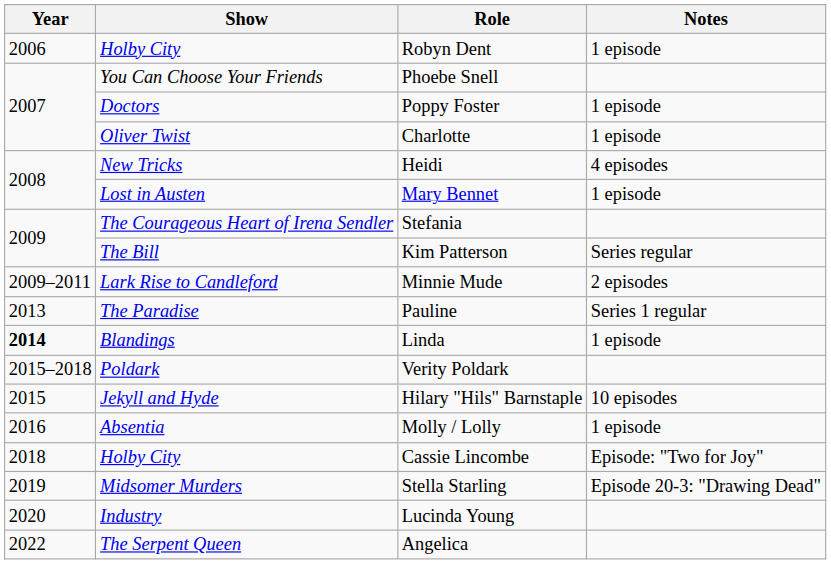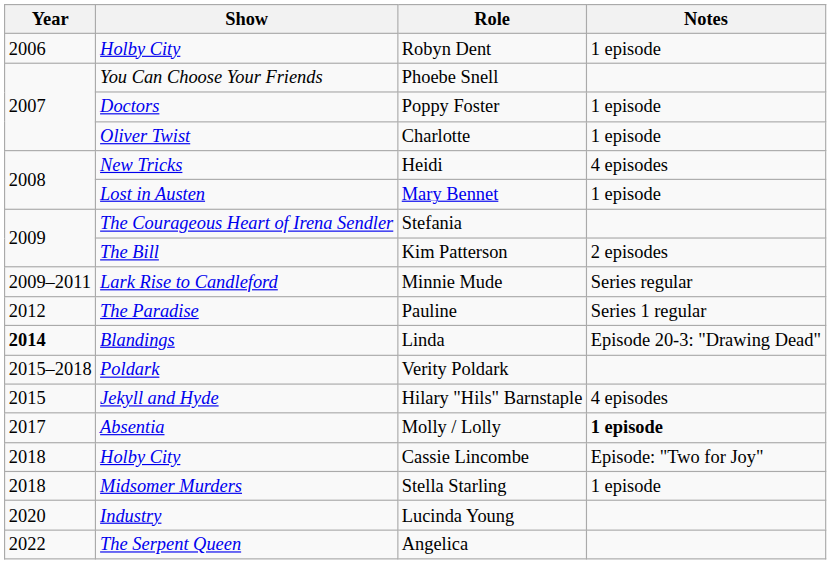 <table class="wikitable">
 <tr>
 <th>Year</th>
 <th>Show</th>
 <th>Role</th>
 <th>Notes</th>
 </tr>
 <tr>
 <td rowspan="1">2006</td>
 <td><em><a href='#'>Holby City</a></em></td>
 <td>Robyn Dent</td>
 <td>1 episode</td>
 </tr>
 <tr>
 <td rowspan="3">2007</td>
 <td><em>You Can Choose Your Friends</em></td>
 <td>Phoebe Snell</td>
 <td></td>
 </tr>
 <tr>
 <td><em><a href='#'>Doctors</a></em></td>
 <td>Poppy Foster</td>
 <td>1 episode</td>
 </tr>
 <tr>
 <td><em><a href='#'>Oliver Twist</a></em></td>
 <td>Charlotte</td>
 <td>1 episode</td>
 </tr>
 <tr>
 <td rowspan="2">2008</td>
 <td><em><a href='#'>New Tricks</a></em></td>
 <td>Heidi</td>
 <td>4 episodes</td>
 </tr>
 <tr>
 <td><em><a href='#'>Lost in Austen</a></em></td>
 <td><a href='#'>Mary Bennet</a></td>
 <td>1 episode</td>
 </tr>
 <tr>
 <td rowspan="2">2009</td>
 <td><em><a href='#'>The Courageous Heart of Irena Sendler</a></em></td>
 <td>Stefania</td>
 <td></td>
 </tr>
 <tr>
 <td><em><a href='#'>The Bill</a></em></td>
 <td>Kim Patterson</td>
-<td>Series regular</td>
+<td>2 episodes</td>
 </tr>
 <tr>
 <td rowspan="1">2009–2011</td>
 <td><em><a href='#'>Lark Rise to Candleford</a></em></td>
 <td>Minnie Mude</td>
-<td>2 episodes</td>
+<td>Series regular</td>
 </tr>
 <tr>
-<td rowspan="1">2013</td>
+<td rowspan="1">2012</td>
 <td><em><a href='#'>The Paradise</a></em></td>
 <td>Pauline</td>
 <td>Series 1 regular</td>
 </tr>
 <tr>
 <td rowspan="1"><strong>2014</strong></td>
 <td><em><a href='#'>Blandings</a></em></td>
 <td>Linda</td>
-<td>1 episode</td>
+<td>Episode 20-3: "Drawing Dead"</td>
 </tr>
 <tr>
 <td rowspan="1">2015–2018</td>
 <td><em><a href='#'>Poldark</a></em></td>
 <td>Verity Poldark</td>
 <td></td>
 </tr>
 <tr>
 <td rowspan="1">2015</td>
 <td><em><a href='#'>Jekyll and Hyde</a></em></td>
 <td>Hilary "Hils" Barnstaple</td>
-<td>10 episodes</td>
+<td>4 episodes</td>
 </tr>
 <tr>
-<td rowspan="1">2016</td>
+<td rowspan="1">2017</td>
 <td><em><a href='#'>Absentia</a></em></td>
 <td>Molly / Lolly</td>
-<td>1 episode</td>
+<td><strong>1 episode</strong></td>
 </tr>
 <tr>
 <td>2018</td>
 <td><em><a href='#'>Holby City</a></em></td>
 <td>Cassie Lincombe</td>
 <td>Episode: "Two for Joy"</td>
 </tr>
 <tr>
-<td>2019</td>
+<td>2018</td>
 <td><em><a href='#'>Midsomer Murders</a></em></td>
 <td>Stella Starling</td>
-<td>Episode 20-3: "Drawing Dead"</td>
+<td>1 episode</td>
 </tr>
 <tr>
 <td>2020</td>
 <td><em><a href='#'>Industry</a></em></td>
 <td>Lucinda Young</td>
 </tr>
 <tr>
 <td>2022</td>
 <td><em><a href='#'>The Serpent Queen</a></em></td>
 <td>Angelica</td>
 <td></td>
 </tr>
 </table>
